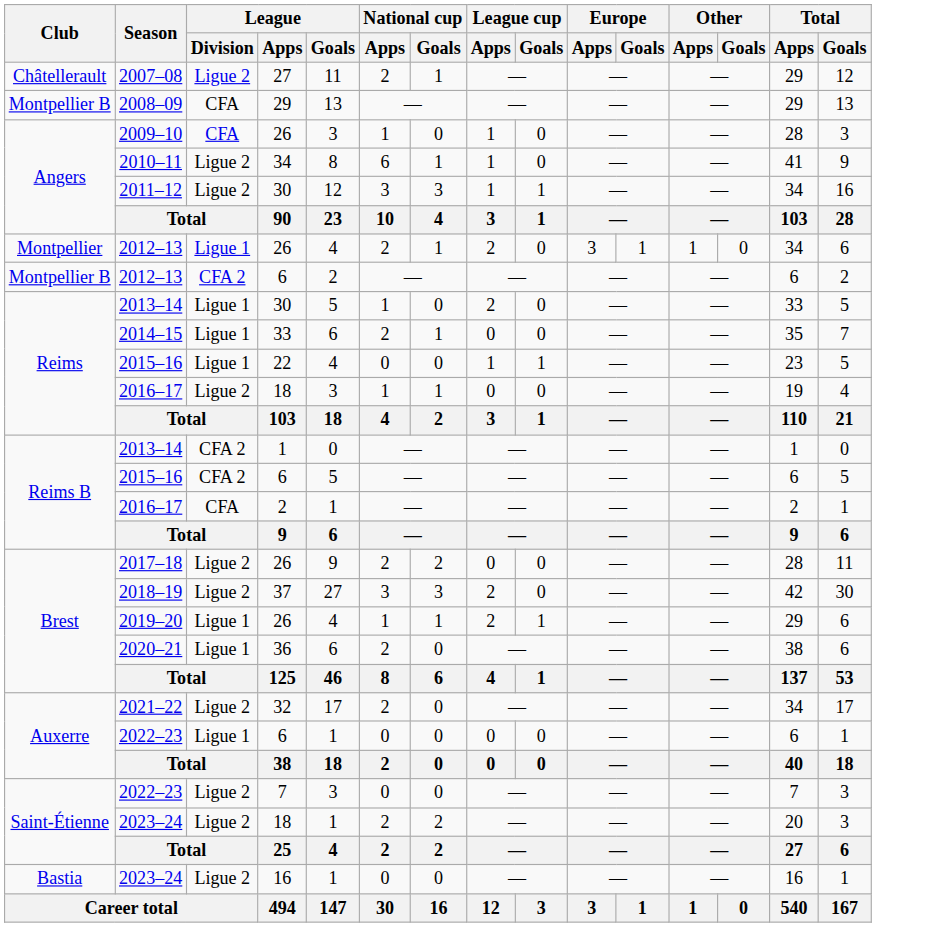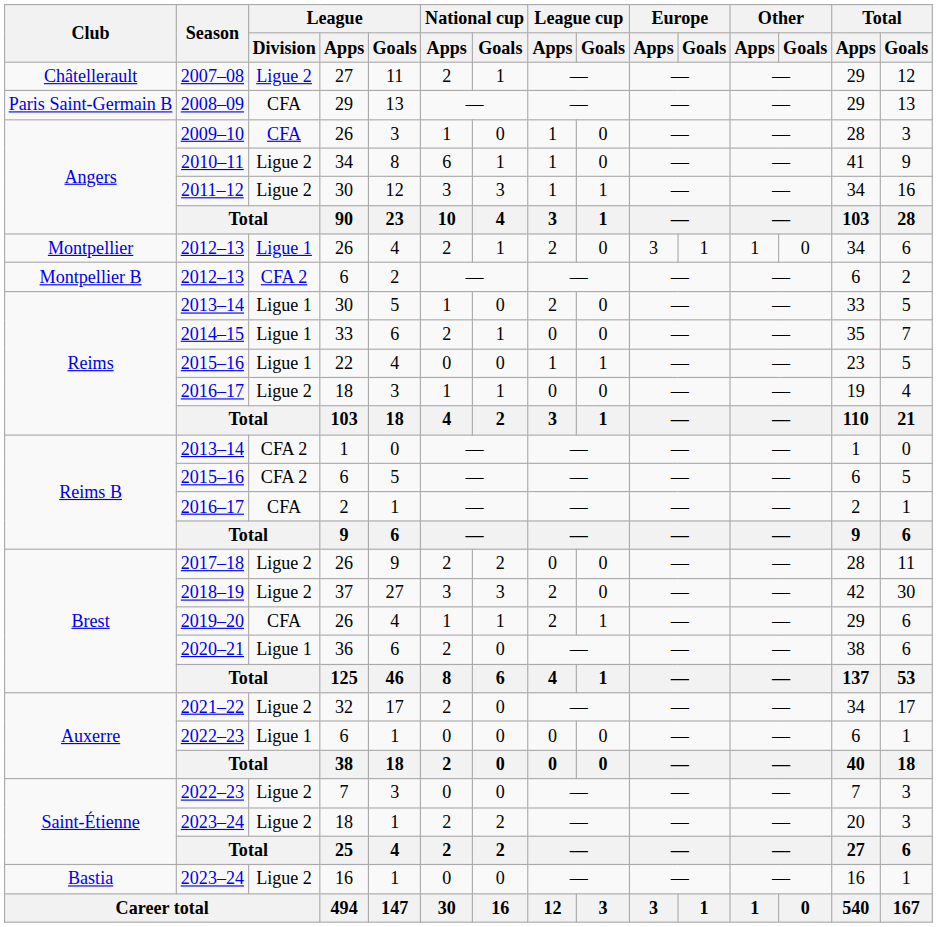 <table class="wikitable" style="text-align: center">
 <tr>
 <th rowspan="2">Club</th>
 <th rowspan="2">Season</th>
 <th colspan="3">League</th>
 <th colspan="2">National cup</th>
 <th colspan="2">League cup</th>
 <th colspan="2">Europe</th>
 <th colspan="2">Other</th>
 <th colspan="2">Total</th>
 </tr>
 <tr>
 <th>Division</th>
 <th>Apps</th>
 <th>Goals</th>
 <th>Apps</th>
 <th>Goals</th>
 <th>Apps</th>
 <th>Goals</th>
 <th>Apps</th>
 <th>Goals</th>
 <th>Apps</th>
 <th>Goals</th>
 <th>Apps</th>
 <th>Goals</th>
 </tr>
 <tr>
 <td><a href='#'>Châtellerault</a></td>
 <td><a href='#'>2007–08</a></td>
 <td><a href='#'>Ligue 2</a></td>
 <td>27</td>
 <td>11</td>
 <td>2</td>
 <td>1</td>
 <td colspan="2">—</td>
 <td colspan="2">—</td>
 <td colspan="2">—</td>
 <td>29</td>
 <td>12</td>
 </tr>
 <tr>
-<td><a href='#'>Montpellier B</a></td>
+<td><a href='#'>Paris Saint-Germain B</a></td>
 <td><a href='#'>2008–09</a></td>
 <td>CFA</td>
 <td>29</td>
 <td>13</td>
 <td colspan="2">—</td>
 <td colspan="2">—</td>
 <td colspan="2">—</td>
 <td colspan="2">—</td>
 <td>29</td>
 <td>13</td>
 </tr>
 <tr>
 <td rowspan="4"><a href='#'>Angers</a></td>
 <td><a href='#'>2009–10</a></td>
 <td><a href='#'>CFA</a></td>
 <td>26</td>
 <td>3</td>
 <td>1</td>
 <td>0</td>
 <td>1</td>
 <td>0</td>
 <td colspan="2">—</td>
 <td colspan="2">—</td>
 <td>28</td>
 <td>3</td>
 </tr>
 <tr>
 <td><a href='#'>2010–11</a></td>
 <td>Ligue 2</td>
 <td>34</td>
 <td>8</td>
 <td>6</td>
 <td>1</td>
 <td>1</td>
 <td>0</td>
 <td colspan="2">—</td>
 <td colspan="2">—</td>
 <td>41</td>
 <td>9</td>
 </tr>
 <tr>
 <td><a href='#'>2011–12</a></td>
 <td>Ligue 2</td>
 <td>30</td>
 <td>12</td>
 <td>3</td>
 <td>3</td>
 <td>1</td>
 <td>1</td>
 <td colspan="2">—</td>
 <td colspan="2">—</td>
 <td>34</td>
 <td>16</td>
 </tr>
 <tr>
 <th colspan="2">Total</th>
 <th>90</th>
 <th>23</th>
 <th>10</th>
 <th>4</th>
 <th>3</th>
 <th>1</th>
 <th colspan="2">—</th>
 <th colspan="2">—</th>
 <th>103</th>
 <th>28</th>
 </tr>
 <tr>
 <td><a href='#'>Montpellier</a></td>
 <td><a href='#'>2012–13</a></td>
 <td><a href='#'>Ligue 1</a></td>
 <td>26</td>
 <td>4</td>
 <td>2</td>
 <td>1</td>
 <td>2</td>
 <td>0</td>
 <td>3</td>
 <td>1</td>
 <td>1</td>
 <td>0</td>
 <td>34</td>
 <td>6</td>
 </tr>
 <tr>
 <td><a href='#'>Montpellier B</a></td>
 <td><a href='#'>2012–13</a></td>
 <td><a href='#'>CFA 2</a></td>
 <td>6</td>
 <td>2</td>
 <td colspan="2">—</td>
 <td colspan="2">—</td>
 <td colspan="2">—</td>
 <td colspan="2">—</td>
 <td>6</td>
 <td>2</td>
 </tr>
 <tr>
 <td rowspan="5"><a href='#'>Reims</a></td>
 <td><a href='#'>2013–14</a></td>
 <td>Ligue 1</td>
 <td>30</td>
 <td>5</td>
 <td>1</td>
 <td>0</td>
 <td>2</td>
 <td>0</td>
 <td colspan="2">—</td>
 <td colspan="2">—</td>
 <td>33</td>
 <td>5</td>
 </tr>
 <tr>
 <td><a href='#'>2014–15</a></td>
 <td>Ligue 1</td>
 <td>33</td>
 <td>6</td>
 <td>2</td>
 <td>1</td>
 <td>0</td>
 <td>0</td>
 <td colspan="2">—</td>
 <td colspan="2">—</td>
 <td>35</td>
 <td>7</td>
 </tr>
 <tr>
 <td><a href='#'>2015–16</a></td>
 <td>Ligue 1</td>
 <td>22</td>
 <td>4</td>
 <td>0</td>
 <td>0</td>
 <td>1</td>
 <td>1</td>
 <td colspan="2">—</td>
 <td colspan="2">—</td>
 <td>23</td>
 <td>5</td>
 </tr>
 <tr>
 <td><a href='#'>2016–17</a></td>
 <td>Ligue 2</td>
 <td>18</td>
 <td>3</td>
 <td>1</td>
 <td>1</td>
 <td>0</td>
 <td>0</td>
 <td colspan="2">—</td>
 <td colspan="2">—</td>
 <td>19</td>
 <td>4</td>
 </tr>
 <tr>
 <th colspan="2">Total</th>
 <th>103</th>
 <th>18</th>
 <th>4</th>
 <th>2</th>
 <th>3</th>
 <th>1</th>
 <th colspan="2">—</th>
 <th colspan="2">—</th>
 <th>110</th>
 <th>21</th>
 </tr>
 <tr>
 <td rowspan="4"><a href='#'>Reims B</a></td>
 <td><a href='#'>2013–14</a></td>
 <td>CFA 2</td>
 <td>1</td>
 <td>0</td>
 <td colspan="2">—</td>
 <td colspan="2">—</td>
 <td colspan="2">—</td>
 <td colspan="2">—</td>
 <td>1</td>
 <td>0</td>
 </tr>
 <tr>
 <td><a href='#'>2015–16</a></td>
 <td>CFA 2</td>
 <td>6</td>
 <td>5</td>
 <td colspan="2">—</td>
 <td colspan="2">—</td>
 <td colspan="2">—</td>
 <td colspan="2">—</td>
 <td>6</td>
 <td>5</td>
 </tr>
 <tr>
 <td><a href='#'>2016–17</a></td>
 <td>CFA</td>
 <td>2</td>
 <td>1</td>
 <td colspan="2">—</td>
 <td colspan="2">—</td>
 <td colspan="2">—</td>
 <td colspan="2">—</td>
 <td>2</td>
 <td>1</td>
 </tr>
 <tr>
 <th colspan="2">Total</th>
 <th>9</th>
 <th>6</th>
 <th colspan="2">—</th>
 <th colspan="2">—</th>
 <th colspan="2">—</th>
 <th colspan="2">—</th>
 <th>9</th>
 <th>6</th>
 </tr>
 <tr>
 <td rowspan="5"><a href='#'>Brest</a></td>
 <td><a href='#'>2017–18</a></td>
 <td>Ligue 2</td>
 <td>26</td>
 <td>9</td>
 <td>2</td>
 <td>2</td>
 <td>0</td>
 <td>0</td>
 <td colspan="2">—</td>
 <td colspan="2">—</td>
 <td>28</td>
 <td>11</td>
 </tr>
 <tr>
 <td><a href='#'>2018–19</a></td>
 <td>Ligue 2</td>
 <td>37</td>
 <td>27</td>
 <td>3</td>
 <td>3</td>
 <td>2</td>
 <td>0</td>
 <td colspan="2">—</td>
 <td colspan="2">—</td>
 <td>42</td>
 <td>30</td>
 </tr>
 <tr>
 <td><a href='#'>2019–20</a></td>
-<td>Ligue 1</td>
+<td>CFA</td>
 <td>26</td>
 <td>4</td>
 <td>1</td>
 <td>1</td>
 <td>2</td>
 <td>1</td>
 <td colspan="2">—</td>
 <td colspan="2">—</td>
 <td>29</td>
 <td>6</td>
 </tr>
 <tr>
 <td><a href='#'>2020–21</a></td>
 <td>Ligue 1</td>
 <td>36</td>
 <td>6</td>
 <td>2</td>
 <td>0</td>
 <td colspan="2">—</td>
 <td colspan="2">—</td>
 <td colspan="2">—</td>
 <td>38</td>
 <td>6</td>
 </tr>
 <tr>
 <th colspan="2">Total</th>
 <th>125</th>
 <th>46</th>
 <th>8</th>
 <th>6</th>
 <th>4</th>
 <th>1</th>
 <th colspan="2">—</th>
 <th colspan="2">—</th>
 <th>137</th>
 <th>53</th>
 </tr>
 <tr>
 <td rowspan="3"><a href='#'>Auxerre</a></td>
 <td><a href='#'>2021–22</a></td>
 <td>Ligue 2</td>
 <td>32</td>
 <td>17</td>
 <td>2</td>
 <td>0</td>
 <td colspan="2">—</td>
 <td colspan="2">—</td>
 <td colspan="2">—</td>
 <td>34</td>
 <td>17</td>
 </tr>
 <tr>
 <td><a href='#'>2022–23</a></td>
 <td>Ligue 1</td>
 <td>6</td>
 <td>1</td>
 <td>0</td>
 <td>0</td>
 <td>0</td>
 <td>0</td>
 <td colspan="2">—</td>
 <td colspan="2">—</td>
 <td>6</td>
 <td>1</td>
 </tr>
 <tr>
 <th colspan="2">Total</th>
 <th>38</th>
 <th>18</th>
 <th>2</th>
 <th>0</th>
 <th>0</th>
 <th>0</th>
 <th colspan="2">—</th>
 <th colspan="2">—</th>
 <th>40</th>
 <th>18</th>
 </tr>
 <tr>
 <td rowspan="3"><a href='#'>Saint-Étienne</a></td>
 <td><a href='#'>2022–23</a></td>
 <td>Ligue 2</td>
 <td>7</td>
 <td>3</td>
 <td>0</td>
 <td>0</td>
 <td colspan="2">—</td>
 <td colspan="2">—</td>
 <td colspan="2">—</td>
 <td>7</td>
 <td>3</td>
 </tr>
 <tr>
 <td><a href='#'>2023–24</a></td>
 <td>Ligue 2</td>
 <td>18</td>
 <td>1</td>
 <td>2</td>
 <td>2</td>
 <td colspan="2">—</td>
 <td colspan="2">—</td>
 <td colspan="2">—</td>
 <td>20</td>
 <td>3</td>
 </tr>
 <tr>
 <th colspan="2">Total</th>
 <th>25</th>
 <th>4</th>
 <th>2</th>
 <th>2</th>
 <th colspan="2">—</th>
 <th colspan="2">—</th>
 <th colspan="2">—</th>
 <th>27</th>
 <th>6</th>
 </tr>
 <tr>
 <td><a href='#'>Bastia</a></td>
 <td><a href='#'>2023–24</a></td>
 <td>Ligue 2</td>
 <td>16</td>
 <td>1</td>
 <td>0</td>
 <td>0</td>
 <td colspan="2">—</td>
 <td colspan="2">—</td>
 <td colspan="2">—</td>
 <td>16</td>
 <td>1</td>
 </tr>
 <tr>
 <th colspan="3">Career total</th>
 <th>494</th>
 <th>147</th>
 <th>30</th>
 <th>16</th>
 <th>12</th>
 <th>3</th>
 <th>3</th>
 <th>1</th>
 <th>1</th>
 <th>0</th>
 <th>540</th>
 <th>167</th>
 </tr>
 </table>
